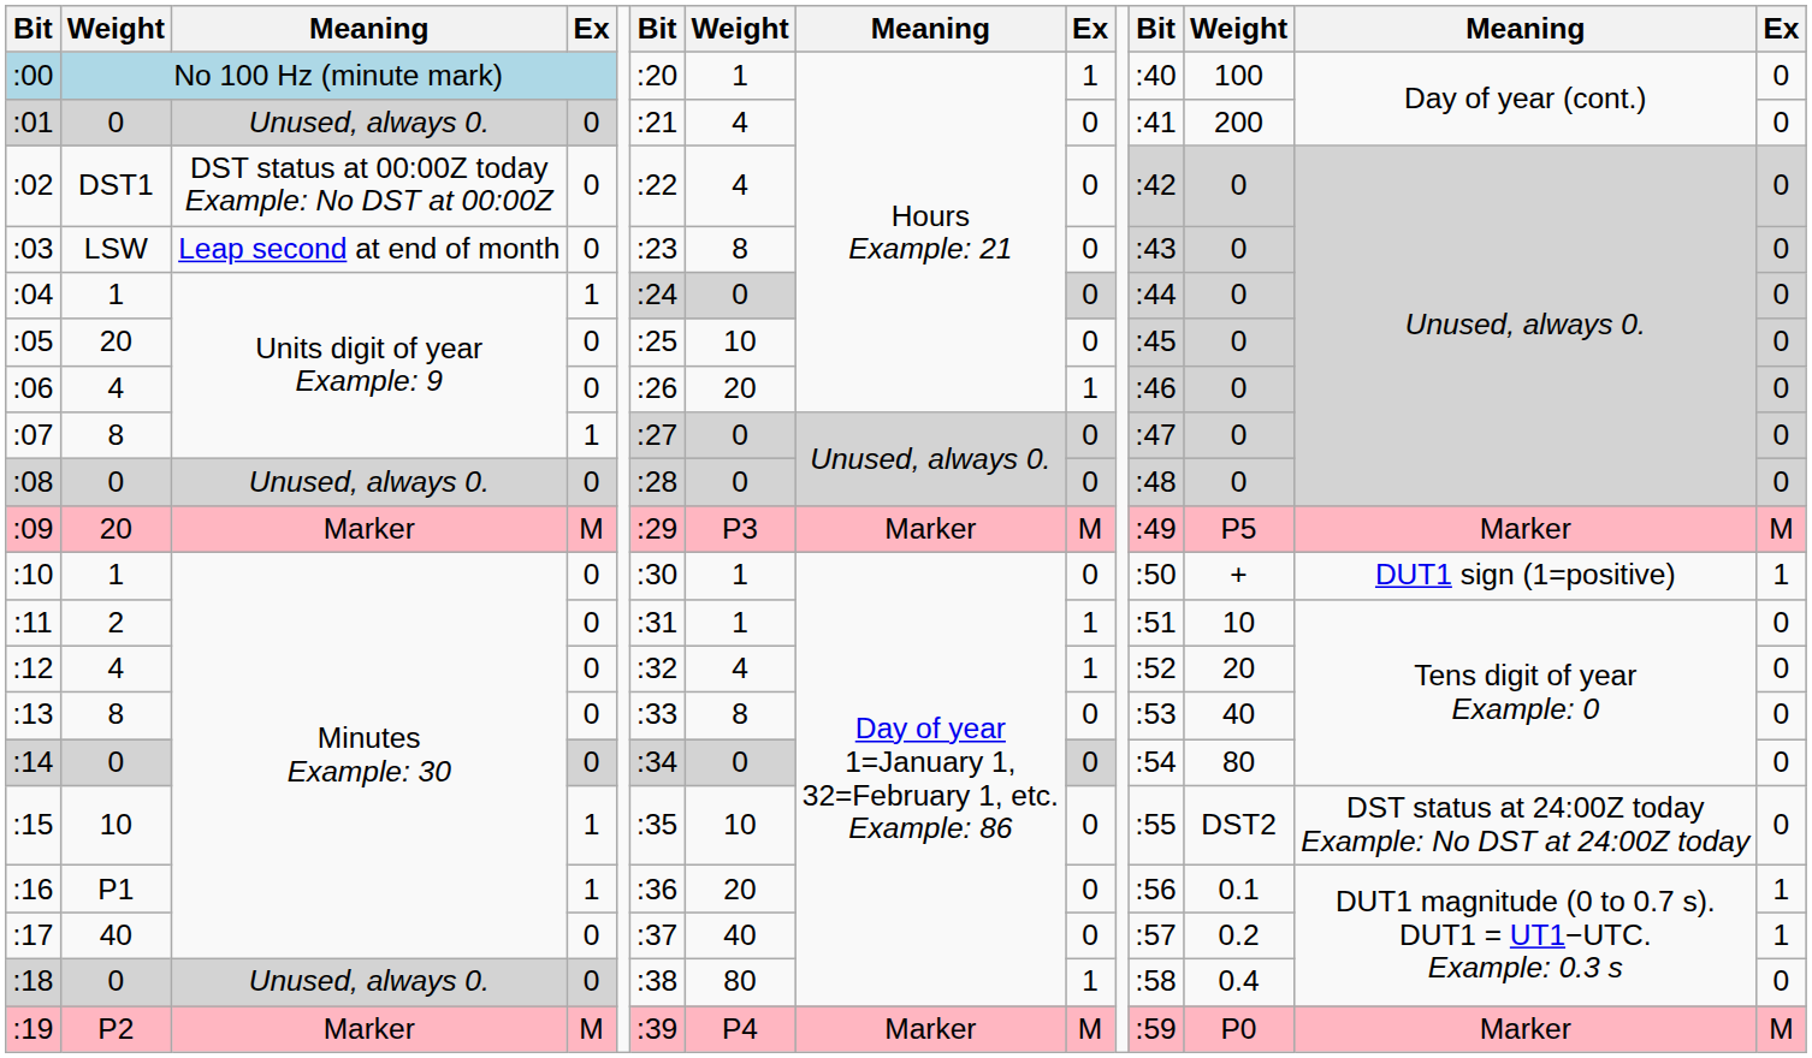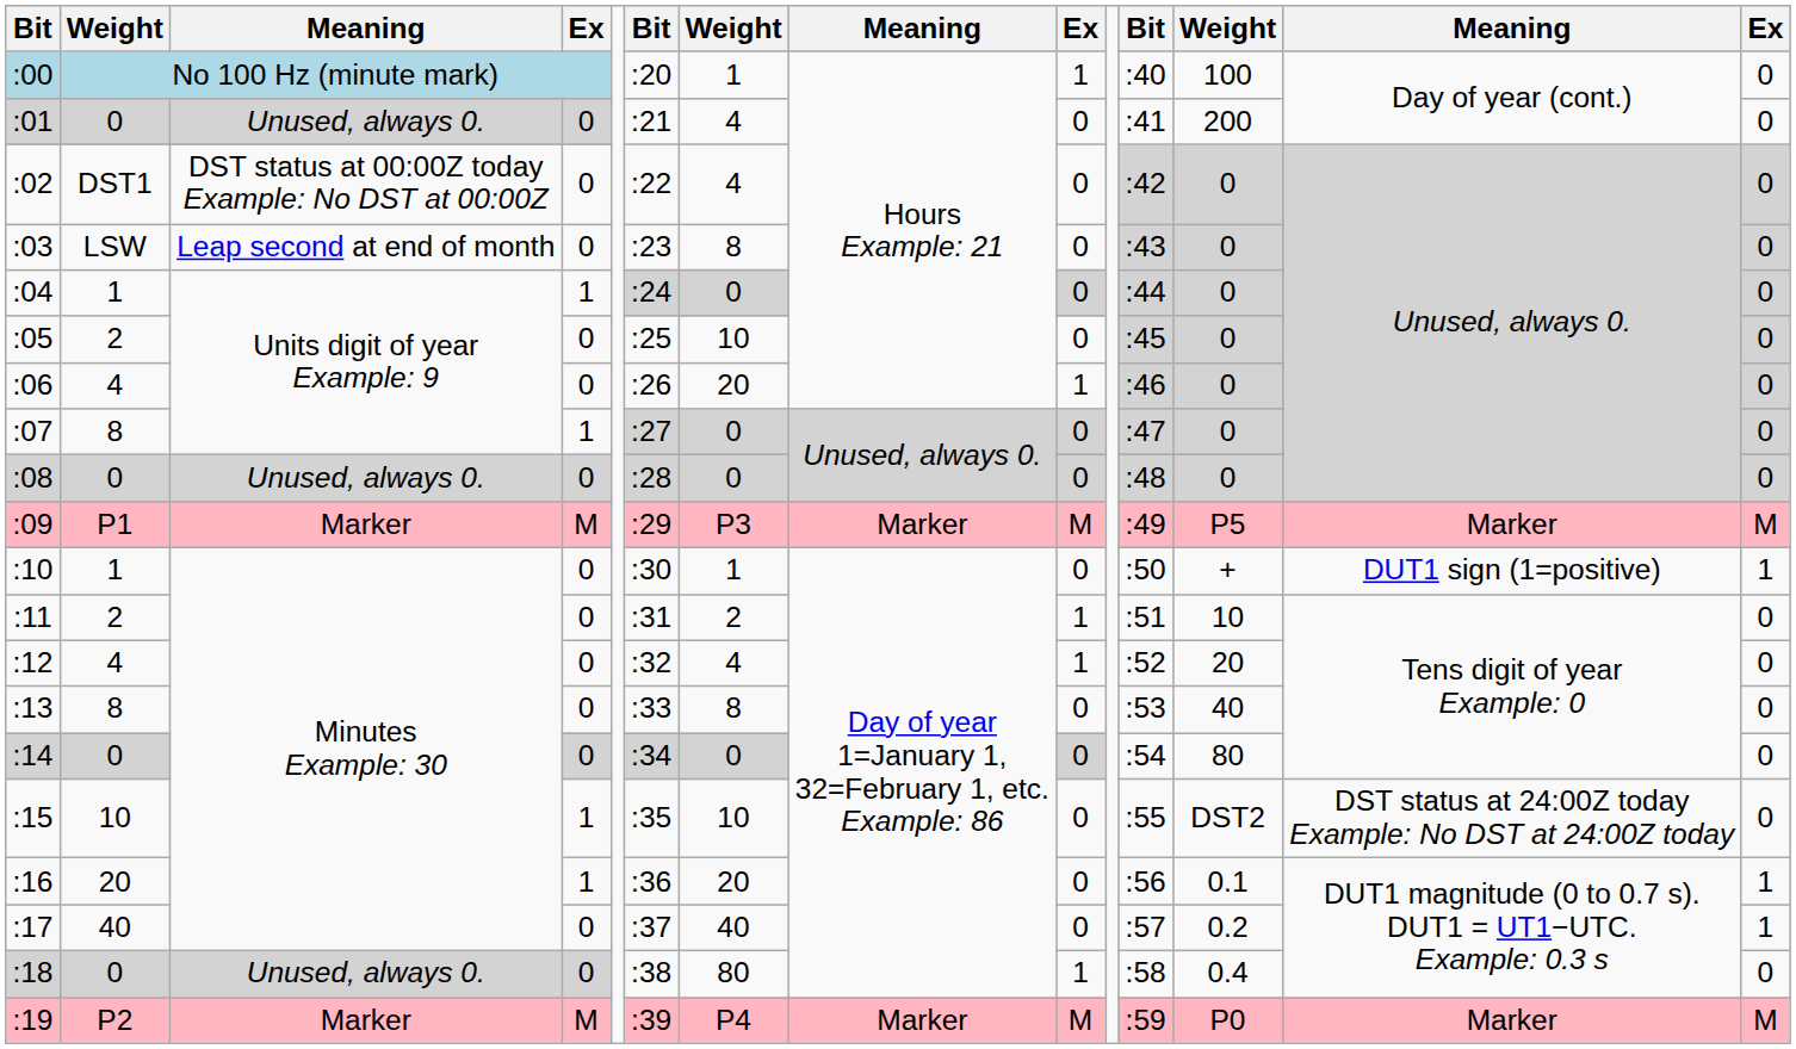 <table class=wikitable style="text-align:center;">
 <tr>
 <th>Bit</th>
 <th>Weight</th>
 <th>Meaning</th>
 <th>Ex</th>
 <td rowspan=21></td>
 <th>Bit</th>
 <th>Weight</th>
 <th>Meaning</th>
 <th>Ex</th>
 <td rowspan=21></td>
 <th>Bit</th>
 <th>Weight</th>
 <th>Meaning</th>
 <th>Ex</th>
 </tr>
 <tr>
 <td bgcolor=lightblue>:00</td>
 <td bgcolor=lightblue colspan=3>No 100 Hz (minute mark)</td>
 <td>:20</td>
 <td>1</td>
 <td rowspan=7>Hours <br><em>Example: 21</em></td>
 <td>1</td>
 <td>:40</td>
 <td>100</td>
 <td rowspan=2>Day of year (cont.)</td>
 <td>0</td>
 </tr>
 <tr>
 <td bgcolor=lightgrey>:01</td>
 <td bgcolor=lightgrey>0</td>
 <td bgcolor=lightgrey><em>Unused, always 0.</em></td>
 <td bgcolor=lightgrey>0</td>
 <td>:21</td>
 <td>4</td>
 <td>0</td>
 <td>:41</td>
 <td>200</td>
 <td>0</td>
 </tr>
 <tr>
 <td>:02</td>
 <td>DST1</td>
 <td>DST status at 00:00Z today<br><em>Example: No DST at 00:00Z</em></td>
 <td>0</td>
 <td>:22</td>
 <td>4</td>
 <td>0</td>
 <td bgcolor=lightgrey>:42</td>
 <td bgcolor=lightgrey>0</td>
 <td rowspan=7 bgcolor=lightgrey><em>Unused, always 0.</em></td>
 <td bgcolor=lightgrey>0</td>
 </tr>
 <tr>
 <td>:03</td>
 <td>LSW</td>
 <td><a href='#'>Leap second</a> at end of month</td>
 <td>0</td>
 <td>:23</td>
 <td>8</td>
 <td>0</td>
 <td bgcolor=lightgrey>:43</td>
 <td bgcolor=lightgrey>0</td>
 <td bgcolor=lightgrey>0</td>
 </tr>
 <tr>
 <td>:04</td>
 <td>1</td>
 <td rowspan=4>Units digit of year <br><em>Example: 9</em></td>
 <td>1</td>
 <td bgcolor=lightgrey>:24</td>
 <td bgcolor=lightgrey>0</td>
 <td bgcolor=lightgrey>0</td>
 <td bgcolor=lightgrey>:44</td>
 <td bgcolor=lightgrey>0</td>
 <td bgcolor=lightgrey>0</td>
 </tr>
 <tr>
 <td>:05</td>
-<td>20</td>
+<td>2</td>
 <td>0</td>
 <td>:25</td>
 <td>10</td>
 <td>0</td>
 <td bgcolor=lightgrey>:45</td>
 <td bgcolor=lightgrey>0</td>
 <td bgcolor=lightgrey>0</td>
 </tr>
 <tr>
 <td>:06</td>
 <td>4</td>
 <td>0</td>
 <td>:26</td>
 <td>20</td>
 <td>1</td>
 <td bgcolor=lightgrey>:46</td>
 <td bgcolor=lightgrey>0</td>
 <td bgcolor=lightgrey>0</td>
 </tr>
 <tr>
 <td>:07</td>
 <td>8</td>
 <td>1</td>
 <td bgcolor=lightgrey>:27</td>
 <td bgcolor=lightgrey>0</td>
 <td rowspan=2 bgcolor=lightgrey><em>Unused, always 0.</em></td>
 <td bgcolor=lightgrey>0</td>
 <td bgcolor=lightgrey>:47</td>
 <td bgcolor=lightgrey>0</td>
 <td bgcolor=lightgrey>0</td>
 </tr>
 <tr>
 <td bgcolor=lightgrey>:08</td>
 <td bgcolor=lightgrey>0</td>
 <td bgcolor=lightgrey><em>Unused, always 0.</em></td>
 <td bgcolor=lightgrey>0</td>
 <td bgcolor=lightgrey>:28</td>
 <td bgcolor=lightgrey>0</td>
 <td bgcolor=lightgrey>0</td>
 <td bgcolor=lightgrey>:48</td>
 <td bgcolor=lightgrey>0</td>
 <td bgcolor=lightgrey>0</td>
 </tr>
 <tr bgcolor=lightpink>
 <td>:09</td>
-<td>20</td>
+<td>P1</td>
 <td>Marker</td>
 <td>M</td>
 <td>:29</td>
 <td>P3</td>
 <td>Marker</td>
 <td>M</td>
 <td>:49</td>
 <td>P5</td>
 <td>Marker</td>
 <td>M</td>
 </tr>
 <tr>
 <td>:10</td>
 <td>1</td>
 <td rowspan=8>Minutes <br><em>Example: 30</em></td>
 <td>0</td>
 <td>:30</td>
 <td>1</td>
 <td rowspan=9><a href='#'>Day of year</a><br>1=January 1,<br>32=February 1, etc.<br><em>Example: 86</em></td>
 <td>0</td>
 <td>:50</td>
 <td>+</td>
 <td><a href='#'>DUT1</a> sign (1=positive)</td>
 <td>1</td>
 </tr>
 <tr>
 <td>:11</td>
 <td>2</td>
 <td>0</td>
 <td>:31</td>
-<td>1</td>
+<td>2</td>
 <td>1</td>
 <td>:51</td>
 <td>10</td>
 <td rowspan=4>Tens digit of year<br><em>Example: 0</em></td>
 <td>0</td>
 </tr>
 <tr>
 <td>:12</td>
 <td>4</td>
 <td>0</td>
 <td>:32</td>
 <td>4</td>
 <td>1</td>
 <td>:52</td>
 <td>20</td>
 <td>0</td>
 </tr>
 <tr>
 <td>:13</td>
 <td>8</td>
 <td>0</td>
 <td>:33</td>
 <td>8</td>
 <td>0</td>
 <td>:53</td>
 <td>40</td>
 <td>0</td>
 </tr>
 <tr>
 <td bgcolor=lightgrey>:14</td>
 <td bgcolor=lightgrey>0</td>
 <td bgcolor=lightgrey>0</td>
 <td bgcolor=lightgrey>:34</td>
 <td bgcolor=lightgrey>0</td>
 <td bgcolor=lightgrey>0</td>
 <td>:54</td>
 <td>80</td>
 <td>0</td>
 </tr>
 <tr>
 <td>:15</td>
 <td>10</td>
 <td>1</td>
 <td>:35</td>
 <td>10</td>
 <td>0</td>
 <td>:55</td>
 <td>DST2</td>
 <td>DST status at 24:00Z today<br><em>Example: No DST at 24:00Z today</em></td>
 <td>0</td>
 </tr>
 <tr>
 <td>:16</td>
-<td>P1</td>
+<td>20</td>
 <td>1</td>
 <td>:36</td>
 <td>20</td>
 <td>0</td>
 <td>:56</td>
 <td>0.1</td>
 <td rowspan=3>DUT1 magnitude (0 to 0.7 s).<br>DUT1 = <a href='#'>UT1</a>−UTC.<br><em>Example: 0.3 s</em></td>
 <td>1</td>
 </tr>
 <tr>
 <td>:17</td>
 <td>40</td>
 <td>0</td>
 <td>:37</td>
 <td>40</td>
 <td>0</td>
 <td>:57</td>
 <td>0.2</td>
 <td>1</td>
 </tr>
 <tr>
 <td bgcolor=lightgrey>:18</td>
 <td bgcolor=lightgrey>0</td>
 <td bgcolor=lightgrey><em>Unused, always 0.</em></td>
 <td bgcolor=lightgrey>0</td>
 <td>:38</td>
 <td>80</td>
 <td>1</td>
 <td>:58</td>
 <td>0.4</td>
 <td>0</td>
 </tr>
 <tr bgcolor=lightpink>
 <td>:19</td>
 <td>P2</td>
 <td>Marker</td>
 <td>M</td>
 <td>:39</td>
 <td>P4</td>
 <td>Marker</td>
 <td>M</td>
 <td>:59</td>
 <td>P0</td>
 <td>Marker</td>
 <td>M</td>
 </tr>
 </table>
